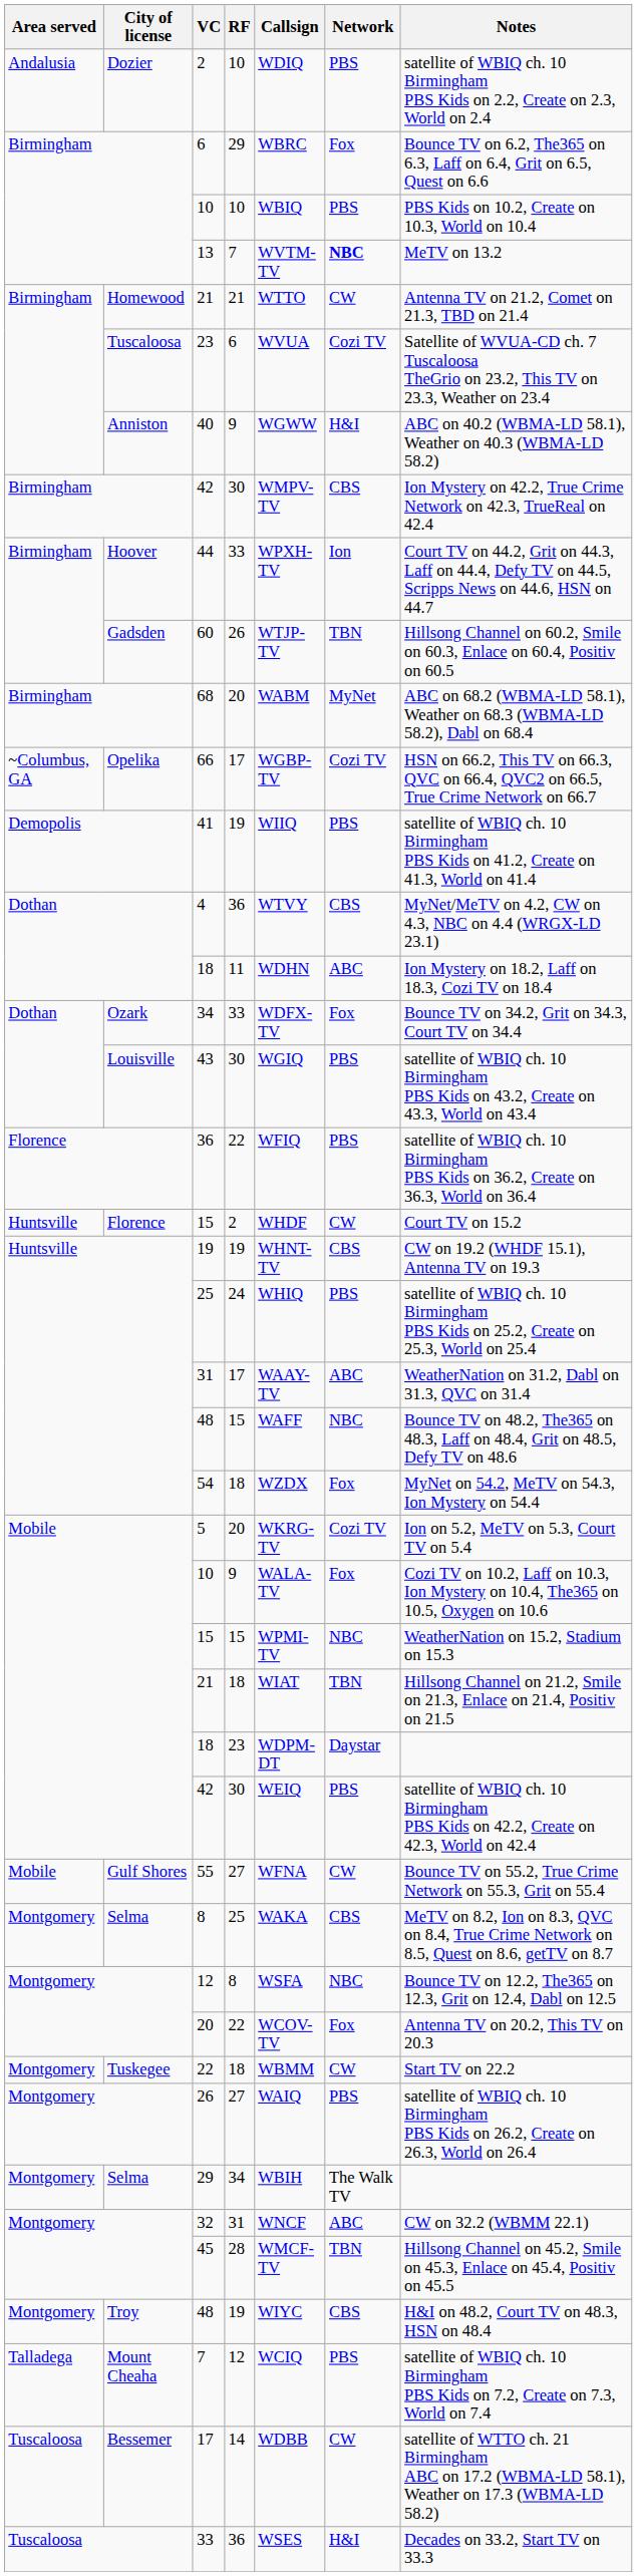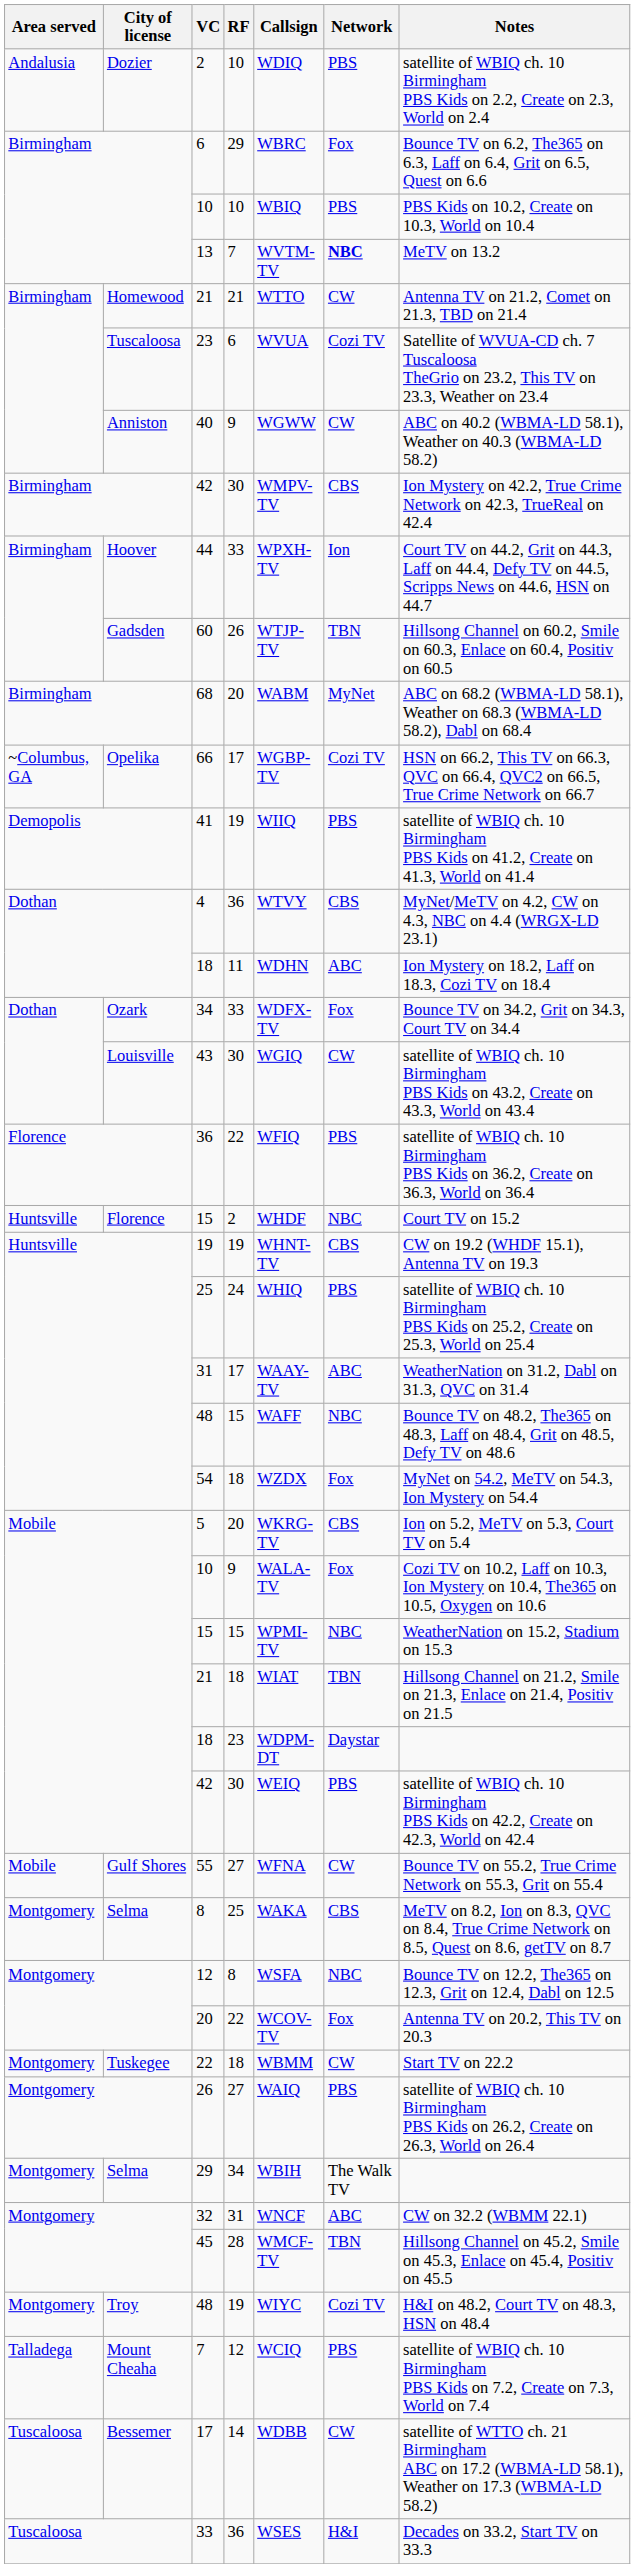 <table class="sortable wikitable" style="margin: 1em 1em 1em 0; background: #f9f9f9;">
 <tr>
 <th>Area served</th>
 <th>City of license</th>
 <th>VC</th>
 <th>RF</th>
 <th>Callsign</th>
 <th>Network</th>
 <th class=unsortable>Notes</th>
 </tr>
 <tr style="vertical-align: top; text-align: left;">
 <td><a href='#'>Andalusia</a></td>
 <td><a href='#'>Dozier</a></td>
 <td>2</td>
 <td>10</td>
 <td><a href='#'>WDIQ</a></td>
 <td><a href='#'>PBS</a></td>
 <td>satellite of <a href='#'>WBIQ</a> ch. 10 <a href='#'>Birmingham</a><br><a href='#'>PBS Kids</a> on 2.2, <a href='#'>Create</a> on 2.3, <a href='#'>World</a> on 2.4</td>
 </tr>
 <tr style="vertical-align: top; text-align: left;">
 <td colspan="2" rowspan="3"><a href='#'>Birmingham</a></td>
 <td>6</td>
 <td>29</td>
 <td><a href='#'>WBRC</a></td>
 <td><a href='#'>Fox</a></td>
 <td><a href='#'>Bounce TV</a> on 6.2, <a href='#'>The365</a> on 6.3, <a href='#'>Laff</a> on 6.4, <a href='#'>Grit</a> on 6.5, <a href='#'>Quest</a> on 6.6</td>
 </tr>
 <tr style="vertical-align: top; text-align: left;">
 <td>10</td>
 <td>10</td>
 <td><a href='#'>WBIQ</a></td>
 <td><a href='#'>PBS</a></td>
 <td><a href='#'>PBS Kids</a> on 10.2, <a href='#'>Create</a> on 10.3, <a href='#'>World</a> on 10.4</td>
 </tr>
 <tr style="vertical-align: top; text-align: left;">
 <td>13</td>
 <td>7</td>
 <td><a href='#'>WVTM-TV</a></td>
 <td><strong><a href='#'>NBC</a></strong></td>
 <td><a href='#'>MeTV</a> on 13.2</td>
 </tr>
 <tr style="vertical-align: top; text-align: left;">
 <td colspan="1" rowspan="3"><a href='#'>Birmingham</a></td>
 <td><a href='#'>Homewood</a></td>
 <td>21</td>
 <td>21</td>
 <td><a href='#'>WTTO</a></td>
 <td><a href='#'>CW</a></td>
 <td><a href='#'>Antenna TV</a> on 21.2, <a href='#'>Comet</a> on 21.3, <a href='#'>TBD</a> on 21.4</td>
 </tr>
 <tr style="vertical-align: top; text-align: left;">
 <td><a href='#'>Tuscaloosa</a></td>
 <td>23</td>
 <td>6</td>
 <td><a href='#'>WVUA</a></td>
 <td><a href='#'>Cozi TV</a></td>
 <td>Satellite of  <a href='#'>WVUA-CD</a> ch. 7 <a href='#'>Tuscaloosa</a><br><a href='#'>TheGrio</a> on 23.2, <a href='#'>This TV</a> on 23.3, Weather on 23.4</td>
 </tr>
 <tr style="vertical-align: top; text-align: left;">
 <td><a href='#'>Anniston</a></td>
 <td>40</td>
 <td>9</td>
 <td><a href='#'>WGWW</a></td>
-<td><a href='#'>H&I</a></td>
+<td><a href='#'>CW</a></td>
 <td><a href='#'>ABC</a> on 40.2 (<a href='#'>WBMA-LD</a> 58.1), Weather on 40.3 (<a href='#'>WBMA-LD</a> 58.2)</td>
 </tr>
 <tr style="vertical-align: top; text-align: left;">
 <td colspan="2"><a href='#'>Birmingham</a></td>
 <td>42</td>
 <td>30</td>
 <td><a href='#'>WMPV-TV</a></td>
 <td><a href='#'>CBS</a></td>
 <td><a href='#'>Ion Mystery</a> on 42.2, <a href='#'>True Crime Network</a> on 42.3, <a href='#'>TrueReal</a> on 42.4</td>
 </tr>
 <tr style="vertical-align: top; text-align: left;">
 <td colspan="1" rowspan="2"><a href='#'>Birmingham</a></td>
 <td><a href='#'>Hoover</a></td>
 <td>44</td>
 <td>33</td>
 <td><a href='#'>WPXH-TV</a></td>
 <td><a href='#'>Ion</a></td>
 <td><a href='#'>Court TV</a> on 44.2, <a href='#'>Grit</a> on 44.3, <a href='#'>Laff</a> on 44.4, <a href='#'>Defy TV</a> on 44.5, <a href='#'>Scripps News</a> on 44.6, <a href='#'>HSN</a> on 44.7</td>
 </tr>
 <tr style="vertical-align: top; text-align: left;">
 <td><a href='#'>Gadsden</a></td>
 <td>60</td>
 <td>26</td>
 <td><a href='#'>WTJP-TV</a></td>
 <td><a href='#'>TBN</a></td>
 <td><a href='#'>Hillsong Channel</a> on 60.2, <a href='#'>Smile</a> on 60.3, <a href='#'>Enlace</a> on 60.4, <a href='#'>Positiv</a> on 60.5</td>
 </tr>
 <tr style="vertical-align: top; text-align: left;">
 <td colspan="2"><a href='#'>Birmingham</a></td>
 <td>68</td>
 <td>20</td>
 <td><a href='#'>WABM</a></td>
 <td><a href='#'>MyNet</a></td>
 <td><a href='#'>ABC</a> on 68.2 (<a href='#'>WBMA-LD</a> 58.1), Weather on 68.3 (<a href='#'>WBMA-LD</a> 58.2), <a href='#'>Dabl</a> on 68.4</td>
 </tr>
 <tr style="vertical-align: top; text-align: left;">
 <td>~<a href='#'>Columbus, GA</a></td>
 <td><a href='#'>Opelika</a></td>
 <td>66</td>
 <td>17</td>
 <td><a href='#'>WGBP-TV</a></td>
 <td><a href='#'>Cozi TV</a></td>
 <td><a href='#'>HSN</a> on 66.2, <a href='#'>This TV</a> on 66.3, <a href='#'>QVC</a> on 66.4, <a href='#'>QVC2</a> on 66.5, <a href='#'>True Crime Network</a> on 66.7</td>
 </tr>
 <tr style="vertical-align: top; text-align: left;">
 <td colspan="2"><a href='#'>Demopolis</a></td>
 <td>41</td>
 <td>19</td>
 <td><a href='#'>WIIQ</a></td>
 <td><a href='#'>PBS</a></td>
 <td>satellite of <a href='#'>WBIQ</a> ch. 10 <a href='#'>Birmingham</a><br><a href='#'>PBS Kids</a> on 41.2, <a href='#'>Create</a> on 41.3, <a href='#'>World</a> on 41.4</td>
 </tr>
 <tr style="vertical-align: top; text-align: left;">
 <td colspan="2" rowspan="2"><a href='#'>Dothan</a></td>
 <td>4</td>
 <td>36</td>
 <td><a href='#'>WTVY</a></td>
 <td><a href='#'>CBS</a></td>
 <td><a href='#'>MyNet</a>/<a href='#'>MeTV</a> on 4.2, <a href='#'>CW</a> on 4.3, <a href='#'>NBC</a> on 4.4 (<a href='#'>WRGX-LD</a> 23.1)</td>
 </tr>
 <tr style="vertical-align: top; text-align: left;">
 <td>18</td>
 <td>11</td>
 <td><a href='#'>WDHN</a></td>
 <td><a href='#'>ABC</a></td>
 <td><a href='#'>Ion Mystery</a> on 18.2, <a href='#'>Laff</a> on 18.3, <a href='#'>Cozi TV</a> on 18.4</td>
 </tr>
 <tr style="vertical-align: top; text-align: left;">
 <td colspan="1" rowspan="2"><a href='#'>Dothan</a></td>
 <td><a href='#'>Ozark</a></td>
 <td>34</td>
 <td>33</td>
 <td><a href='#'>WDFX-TV</a></td>
 <td><a href='#'>Fox</a></td>
 <td><a href='#'>Bounce TV</a> on 34.2, <a href='#'>Grit</a> on 34.3, <a href='#'>Court TV</a> on 34.4</td>
 </tr>
 <tr style="vertical-align: top; text-align: left;">
 <td><a href='#'>Louisville</a></td>
 <td>43</td>
 <td>30</td>
 <td><a href='#'>WGIQ</a></td>
-<td><a href='#'>PBS</a></td>
+<td><a href='#'>CW</a></td>
 <td>satellite of <a href='#'>WBIQ</a> ch. 10 <a href='#'>Birmingham</a><br><a href='#'>PBS Kids</a> on 43.2, <a href='#'>Create</a> on 43.3, <a href='#'>World</a> on 43.4</td>
 </tr>
 <tr style="vertical-align: top; text-align: left;">
 <td colspan="2"><a href='#'>Florence</a></td>
 <td>36</td>
 <td>22</td>
 <td><a href='#'>WFIQ</a></td>
 <td><a href='#'>PBS</a></td>
 <td>satellite of <a href='#'>WBIQ</a> ch. 10 <a href='#'>Birmingham</a><br><a href='#'>PBS Kids</a> on 36.2, <a href='#'>Create</a> on 36.3, <a href='#'>World</a> on 36.4</td>
 </tr>
 <tr style="vertical-align: top; text-align: left;">
 <td><a href='#'>Huntsville</a></td>
 <td><a href='#'>Florence</a></td>
 <td>15</td>
 <td>2</td>
 <td><a href='#'>WHDF</a></td>
-<td><a href='#'>CW</a></td>
+<td><a href='#'>NBC</a></td>
 <td><a href='#'>Court TV</a> on 15.2</td>
 </tr>
 <tr style="vertical-align: top; text-align: left;">
 <td colspan="2" rowspan="5"><a href='#'>Huntsville</a></td>
 <td>19</td>
 <td>19</td>
 <td><a href='#'>WHNT-TV</a></td>
 <td><a href='#'>CBS</a></td>
 <td><a href='#'>CW</a> on 19.2 (<a href='#'>WHDF</a> 15.1), <a href='#'>Antenna TV</a> on 19.3</td>
 </tr>
 <tr style="vertical-align: top; text-align: left;">
 <td>25</td>
 <td>24</td>
 <td><a href='#'>WHIQ</a></td>
 <td><a href='#'>PBS</a></td>
 <td>satellite of <a href='#'>WBIQ</a> ch. 10 <a href='#'>Birmingham</a><br><a href='#'>PBS Kids</a> on 25.2, <a href='#'>Create</a> on 25.3, <a href='#'>World</a> on 25.4</td>
 </tr>
 <tr style="vertical-align: top; text-align: left;">
 <td>31</td>
 <td>17</td>
 <td><a href='#'>WAAY-TV</a></td>
 <td><a href='#'>ABC</a></td>
 <td><a href='#'>WeatherNation</a> on 31.2, <a href='#'>Dabl</a> on 31.3, <a href='#'>QVC</a> on 31.4</td>
 </tr>
 <tr style="vertical-align: top; text-align: left;">
 <td>48</td>
 <td>15</td>
 <td><a href='#'>WAFF</a></td>
 <td><a href='#'>NBC</a></td>
 <td><a href='#'>Bounce TV</a> on 48.2, <a href='#'>The365</a> on 48.3, <a href='#'>Laff</a> on 48.4, <a href='#'>Grit</a> on 48.5, <a href='#'>Defy TV</a> on 48.6</td>
 </tr>
 <tr style="vertical-align: top; text-align: left;">
 <td>54</td>
 <td>18</td>
 <td><a href='#'>WZDX</a></td>
 <td><a href='#'>Fox</a></td>
 <td><a href='#'>MyNet</a> on <a href='#'>54.2</a>, <a href='#'>MeTV</a> on 54.3, <a href='#'>Ion Mystery</a> on 54.4</td>
 </tr>
 <tr style="vertical-align: top; text-align: left;">
 <td colspan="2" rowspan="6"><a href='#'>Mobile</a></td>
 <td>5</td>
 <td>20</td>
 <td><a href='#'>WKRG-TV</a></td>
-<td><a href='#'>Cozi TV</a></td>
+<td><a href='#'>CBS</a></td>
 <td><a href='#'>Ion</a> on 5.2, <a href='#'>MeTV</a> on 5.3, <a href='#'>Court TV</a> on 5.4</td>
 </tr>
 <tr style="vertical-align: top; text-align: left;">
 <td>10</td>
 <td>9</td>
 <td><a href='#'>WALA-TV</a></td>
 <td><a href='#'>Fox</a></td>
 <td><a href='#'>Cozi TV</a> on 10.2, <a href='#'>Laff</a> on 10.3, <a href='#'>Ion Mystery</a> on 10.4, <a href='#'>The365</a> on 10.5, <a href='#'>Oxygen</a> on 10.6</td>
 </tr>
 <tr style="vertical-align: top; text-align: left;">
 <td>15</td>
 <td>15</td>
 <td><a href='#'>WPMI-TV</a></td>
 <td><a href='#'>NBC</a></td>
 <td><a href='#'>WeatherNation</a> on 15.2, <a href='#'>Stadium</a> on 15.3</td>
 </tr>
 <tr style="vertical-align: top; text-align: left;">
 <td>21</td>
 <td>18</td>
 <td><a href='#'>WIAT</a></td>
 <td><a href='#'>TBN</a></td>
 <td><a href='#'>Hillsong Channel</a> on 21.2, <a href='#'>Smile</a> on 21.3, <a href='#'>Enlace</a> on 21.4, <a href='#'>Positiv</a> on 21.5</td>
 </tr>
 <tr style="vertical-align: top; text-align: left;">
 <td>18</td>
 <td>23</td>
 <td><a href='#'>WDPM-DT</a></td>
 <td><a href='#'>Daystar</a></td>
 <td></td>
 </tr>
 <tr style="vertical-align: top; text-align: left;">
 <td>42</td>
 <td>30</td>
 <td><a href='#'>WEIQ</a></td>
 <td><a href='#'>PBS</a></td>
 <td>satellite of <a href='#'>WBIQ</a> ch. 10 <a href='#'>Birmingham</a><br><a href='#'>PBS Kids</a> on 42.2, <a href='#'>Create</a> on 42.3, <a href='#'>World</a> on 42.4</td>
 </tr>
 <tr style="vertical-align: top; text-align: left;">
 <td><a href='#'>Mobile</a></td>
 <td><a href='#'>Gulf Shores</a></td>
 <td>55</td>
 <td>27</td>
 <td><a href='#'>WFNA</a></td>
 <td><a href='#'>CW</a></td>
 <td><a href='#'>Bounce TV</a> on 55.2, <a href='#'>True Crime Network</a> on 55.3, <a href='#'>Grit</a> on 55.4</td>
 </tr>
 <tr style="vertical-align: top; text-align: left;">
 <td><a href='#'>Montgomery</a></td>
 <td><a href='#'>Selma</a></td>
 <td>8</td>
 <td>25</td>
 <td><a href='#'>WAKA</a></td>
 <td><a href='#'>CBS</a></td>
 <td><a href='#'>MeTV</a> on 8.2, <a href='#'>Ion</a> on 8.3, <a href='#'>QVC</a> on 8.4, <a href='#'>True Crime Network</a> on 8.5, <a href='#'>Quest</a> on 8.6, <a href='#'>getTV</a> on 8.7</td>
 </tr>
 <tr style="vertical-align: top; text-align: left;">
 <td colspan="2" rowspan="2"><a href='#'>Montgomery</a></td>
 <td>12</td>
 <td>8</td>
 <td><a href='#'>WSFA</a></td>
 <td><a href='#'>NBC</a></td>
 <td><a href='#'>Bounce TV</a> on 12.2, <a href='#'>The365</a> on 12.3, <a href='#'>Grit</a> on 12.4, <a href='#'>Dabl</a> on 12.5</td>
 </tr>
 <tr style="vertical-align: top; text-align: left;">
 <td>20</td>
 <td>22</td>
 <td><a href='#'>WCOV-TV</a></td>
 <td><a href='#'>Fox</a></td>
 <td><a href='#'>Antenna TV</a> on 20.2, <a href='#'>This TV</a> on 20.3</td>
 </tr>
 <tr style="vertical-align: top; text-align: left;">
 <td><a href='#'>Montgomery</a></td>
 <td><a href='#'>Tuskegee</a></td>
 <td>22</td>
 <td>18</td>
 <td><a href='#'>WBMM</a></td>
 <td><a href='#'>CW</a></td>
 <td><a href='#'>Start TV</a> on 22.2</td>
 </tr>
 <tr style="vertical-align: top; text-align: left;">
 <td colspan="2"><a href='#'>Montgomery</a></td>
 <td>26</td>
 <td>27</td>
 <td><a href='#'>WAIQ</a></td>
 <td><a href='#'>PBS</a></td>
 <td>satellite of <a href='#'>WBIQ</a> ch. 10 <a href='#'>Birmingham</a><br><a href='#'>PBS Kids</a> on 26.2, <a href='#'>Create</a> on 26.3, <a href='#'>World</a> on 26.4</td>
 </tr>
 <tr style="vertical-align: top; text-align: left;">
 <td><a href='#'>Montgomery</a></td>
 <td><a href='#'>Selma</a></td>
 <td>29</td>
 <td>34</td>
 <td><a href='#'>WBIH</a></td>
 <td>The Walk TV</td>
 <td></td>
 </tr>
 <tr style="vertical-align: top; text-align: left;">
 <td colspan="2" rowspan="2"><a href='#'>Montgomery</a></td>
 <td>32</td>
 <td>31</td>
 <td><a href='#'>WNCF</a></td>
 <td><a href='#'>ABC</a></td>
 <td><a href='#'>CW</a> on 32.2 (<a href='#'>WBMM</a> 22.1)</td>
 </tr>
 <tr style="vertical-align: top; text-align: left;">
 <td>45</td>
 <td>28</td>
 <td><a href='#'>WMCF-TV</a></td>
 <td><a href='#'>TBN</a></td>
 <td><a href='#'>Hillsong Channel</a> on 45.2, <a href='#'>Smile</a> on 45.3, <a href='#'>Enlace</a> on 45.4, <a href='#'>Positiv</a> on 45.5</td>
 </tr>
 <tr style="vertical-align: top; text-align: left;">
 <td><a href='#'>Montgomery</a></td>
 <td><a href='#'>Troy</a></td>
 <td>48</td>
 <td>19</td>
 <td><a href='#'>WIYC</a></td>
-<td><a href='#'>CBS</a></td>
+<td><a href='#'>Cozi TV</a></td>
 <td><a href='#'>H&I</a> on 48.2, <a href='#'>Court TV</a> on 48.3, <a href='#'>HSN</a> on 48.4</td>
 </tr>
 <tr style="vertical-align: top; text-align: left;">
 <td><a href='#'>Talladega</a></td>
 <td><a href='#'>Mount Cheaha</a></td>
 <td>7</td>
 <td>12</td>
 <td><a href='#'>WCIQ</a></td>
 <td><a href='#'>PBS</a></td>
 <td>satellite of <a href='#'>WBIQ</a> ch. 10 <a href='#'>Birmingham</a><br><a href='#'>PBS Kids</a> on 7.2, <a href='#'>Create</a> on 7.3, <a href='#'>World</a> on 7.4</td>
 </tr>
 <tr style="vertical-align: top; text-align: left;">
 <td><a href='#'>Tuscaloosa</a></td>
 <td><a href='#'>Bessemer</a></td>
 <td>17</td>
 <td>14</td>
 <td><a href='#'>WDBB</a></td>
 <td><a href='#'>CW</a></td>
 <td>satellite of <a href='#'>WTTO</a> ch. 21 <a href='#'>Birmingham</a><br><a href='#'>ABC</a> on 17.2 (<a href='#'>WBMA-LD</a> 58.1), Weather on 17.3 (<a href='#'>WBMA-LD</a> 58.2)</td>
 </tr>
 <tr style="vertical-align: top; text-align: left;">
 <td colspan="2"><a href='#'>Tuscaloosa</a></td>
 <td>33</td>
 <td>36</td>
 <td><a href='#'>WSES</a></td>
 <td><a href='#'>H&I</a></td>
 <td><a href='#'>Decades</a> on 33.2, <a href='#'>Start TV</a> on 33.3</td>
 </tr>
 <tr style="vertical-align: top; text-align: left;">
 </tr>
 </table>
